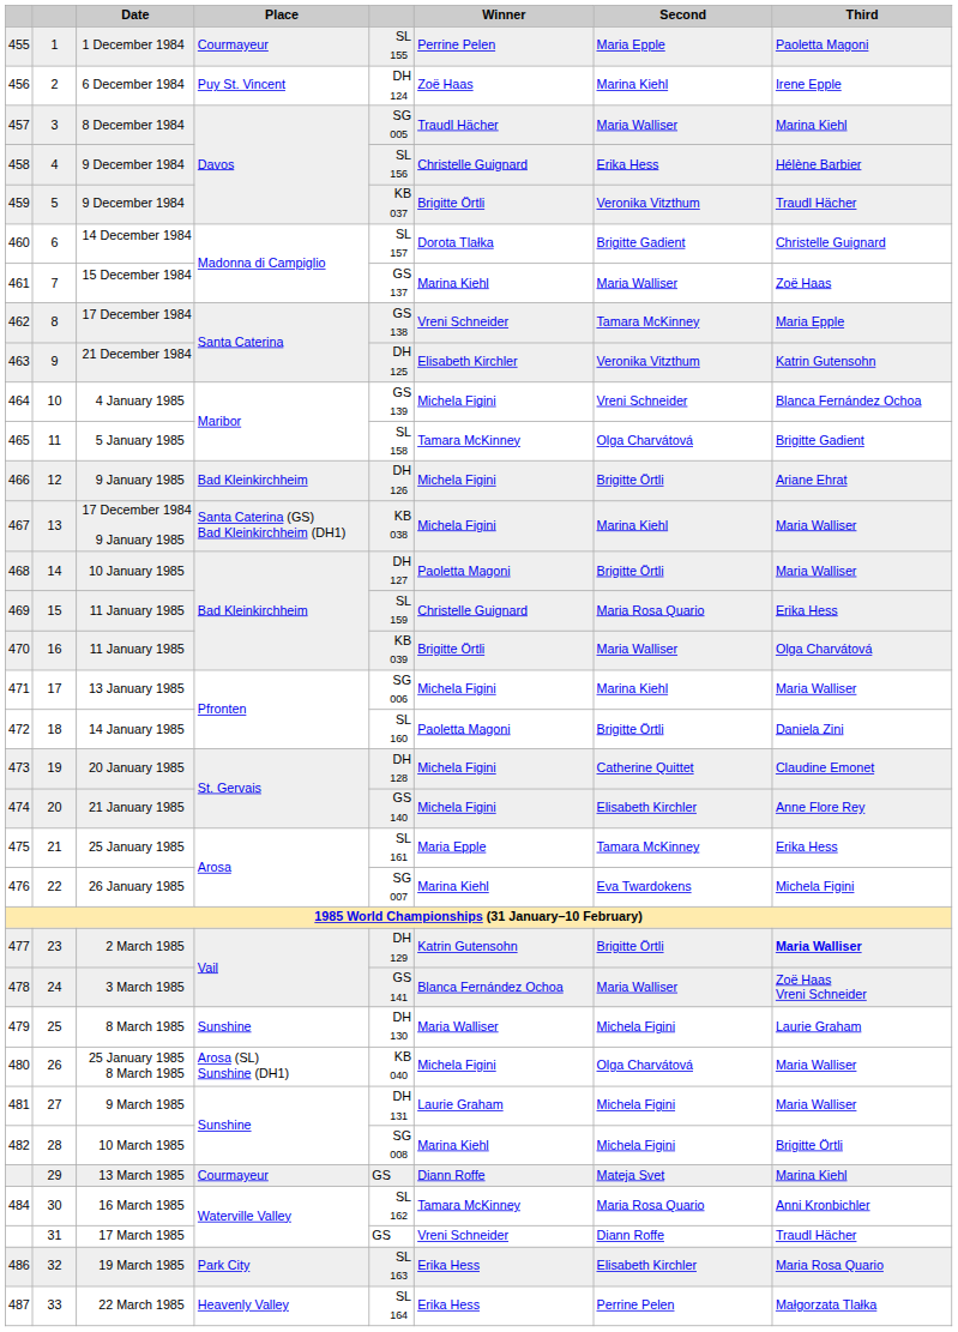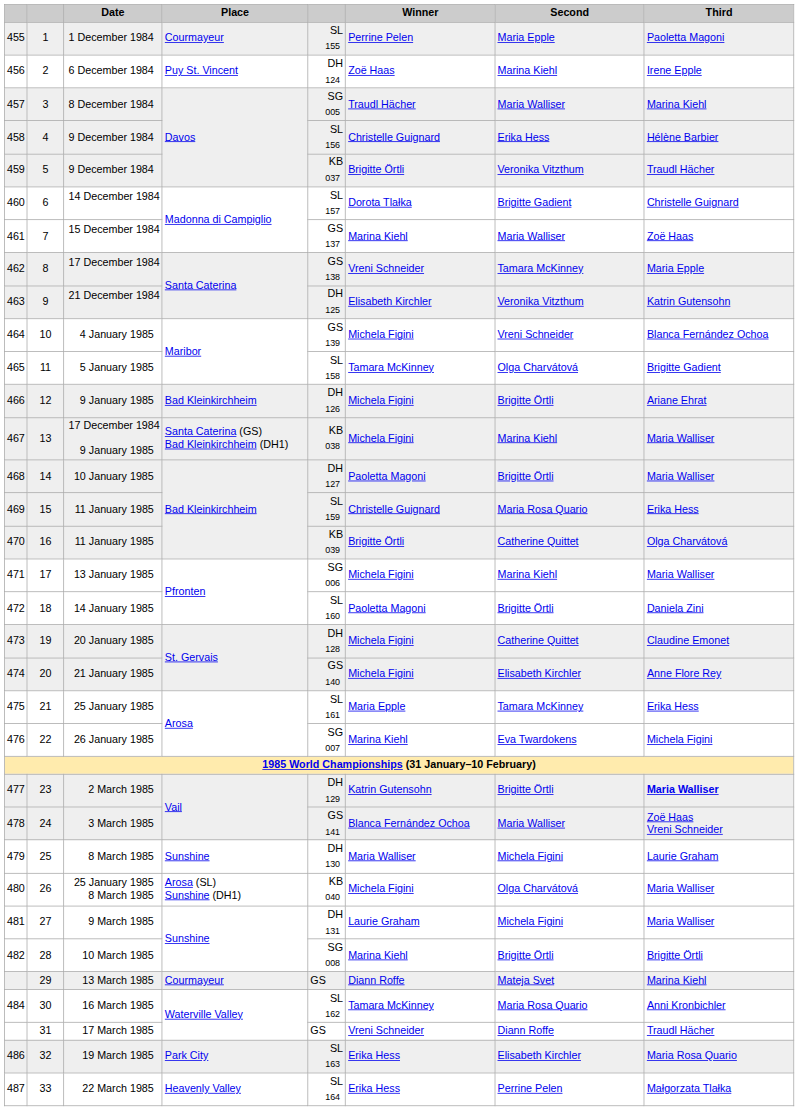 <table class="wikitable plainrowheaders" style="background:#fff; font-size:86%; line-height:16px; border:grey solid 1px; border-collapse:collapse;">
 <tr style="background:#ccc; text-align:center;">
 <td align="center" width="13"></td>
 <td align="center" width="40"></td>
 <td align="center" width="120"><strong>Date</strong></td>
 <td align="center" width="180"><strong>Place</strong></td>
 <td align="center" width="42"></td>
 <td align="center" width="185"><strong>Winner</strong></td>
 <td align="center" width="185"><strong>Second</strong></td>
 <td align="center" width="185"><strong>Third</strong></td>
 </tr>
 <tr bgcolor="#EFEFEF">
 <td align=center>455</td>
 <td align=center>1</td>
 <td align=right>1 December 1984  </td>
 <td> <a href='#'>Courmayeur</a></td>
 <td align=right>SL <sub>155</sub> </td>
 <td> <a href='#'>Perrine Pelen</a></td>
 <td> <a href='#'>Maria Epple</a></td>
 <td> <a href='#'>Paoletta Magoni</a></td>
 </tr>
 <tr align="left">
 <td align=center>456</td>
 <td align=center>2</td>
 <td align=right>6 December 1984  </td>
 <td> <a href='#'>Puy St. Vincent</a></td>
 <td align=right>DH <sub>124</sub> </td>
 <td> <a href='#'>Zoë Haas</a></td>
 <td> <a href='#'>Marina Kiehl</a></td>
 <td> <a href='#'>Irene Epple</a></td>
 </tr>
 <tr bgcolor="#EFEFEF">
 <td align=center>457</td>
 <td align=center>3</td>
 <td align=right>8 December 1984  </td>
 <td rowspan=3> <a href='#'>Davos</a></td>
 <td align=right>SG <sub>005</sub> </td>
 <td> <a href='#'>Traudl Hächer</a></td>
 <td> <a href='#'>Maria Walliser</a></td>
 <td> <a href='#'>Marina Kiehl</a></td>
 </tr>
 <tr bgcolor="#EFEFEF">
 <td align=center>458</td>
 <td align=center>4</td>
 <td align=right>9 December 1984  </td>
 <td align=right>SL <sub>156</sub> </td>
 <td> <a href='#'>Christelle Guignard</a></td>
 <td> <a href='#'>Erika Hess</a></td>
 <td> <a href='#'>Hélène Barbier</a></td>
 </tr>
 <tr bgcolor="#EFEFEF">
 <td align=center>459</td>
 <td align=center>5</td>
 <td align=right>9 December 1984  </td>
 <td align=right>KB <sub>037</sub> </td>
 <td> <a href='#'>Brigitte Örtli</a></td>
 <td> <a href='#'>Veronika Vitzthum</a></td>
 <td> <a href='#'>Traudl Hächer</a></td>
 </tr>
 <tr>
 <td align=center>460</td>
 <td align=center>6</td>
 <td align=right>14 December 1984  </td>
 <td rowspan=2> <a href='#'>Madonna di Campiglio</a></td>
 <td align=right>SL <sub>157</sub> </td>
 <td> <a href='#'>Dorota Tlałka</a></td>
 <td> <a href='#'>Brigitte Gadient</a></td>
 <td> <a href='#'>Christelle Guignard</a></td>
 </tr>
 <tr>
 <td align=center>461</td>
 <td align=center>7</td>
 <td align=right>15 December 1984  </td>
 <td align=right>GS <sub>137</sub> </td>
 <td> <a href='#'>Marina Kiehl</a></td>
 <td> <a href='#'>Maria Walliser</a></td>
 <td> <a href='#'>Zoë Haas</a></td>
 </tr>
 <tr bgcolor="#EFEFEF">
 <td align=center>462</td>
 <td align=center>8</td>
 <td align=right>17 December 1984  </td>
 <td rowspan=2> <a href='#'>Santa Caterina</a></td>
 <td align=right>GS <sub>138</sub> </td>
 <td> <a href='#'>Vreni Schneider</a></td>
 <td> <a href='#'>Tamara McKinney</a></td>
 <td> <a href='#'>Maria Epple</a></td>
 </tr>
 <tr bgcolor="#EFEFEF">
 <td align=center>463</td>
 <td align=center>9</td>
 <td align=right>21 December 1984  </td>
 <td align=right>DH <sub>125</sub> </td>
 <td> <a href='#'>Elisabeth Kirchler</a></td>
 <td> <a href='#'>Veronika Vitzthum</a></td>
 <td> <a href='#'>Katrin Gutensohn</a></td>
 </tr>
 <tr>
 <td align=center>464</td>
 <td align=center>10</td>
 <td align=right>4 January 1985  </td>
 <td rowspan=2> <a href='#'>Maribor</a></td>
 <td align=right>GS <sub>139</sub> </td>
 <td> <a href='#'>Michela Figini</a></td>
 <td> <a href='#'>Vreni Schneider</a></td>
 <td> <a href='#'>Blanca Fernández Ochoa</a></td>
 </tr>
 <tr>
 <td align=center>465</td>
 <td align=center>11</td>
 <td align=right>5 January 1985  </td>
 <td align=right>SL <sub>158</sub> </td>
 <td> <a href='#'>Tamara McKinney</a></td>
 <td> <a href='#'>Olga Charvátová</a></td>
 <td> <a href='#'>Brigitte Gadient</a></td>
 </tr>
 <tr bgcolor="#EFEFEF">
 <td align=center>466</td>
 <td align=center>12</td>
 <td align=right>9 January 1985  </td>
 <td> <a href='#'>Bad Kleinkirchheim</a></td>
 <td align=right>DH <sub>126</sub> </td>
 <td> <a href='#'>Michela Figini</a></td>
 <td> <a href='#'>Brigitte Örtli</a></td>
 <td> <a href='#'>Ariane Ehrat</a></td>
 </tr>
 <tr bgcolor="#EFEFEF">
 <td align=center>467</td>
 <td align=center>13</td>
 <td align=right>17 December 1984  <br>9 January 1985  </td>
 <td> <a href='#'>Santa Caterina</a> (GS)<br> <a href='#'>Bad Kleinkirchheim</a> (DH1)</td>
 <td align=right>KB <sub>038</sub> </td>
 <td> <a href='#'>Michela Figini</a></td>
 <td> <a href='#'>Marina Kiehl</a></td>
 <td> <a href='#'>Maria Walliser</a></td>
 </tr>
 <tr bgcolor="#EFEFEF">
 <td align=center>468</td>
 <td align=center>14</td>
 <td align=right>10 January 1985  </td>
 <td rowspan=3> <a href='#'>Bad Kleinkirchheim</a></td>
 <td align=right>DH <sub>127</sub> </td>
 <td> <a href='#'>Paoletta Magoni</a></td>
 <td> <a href='#'>Brigitte Örtli</a></td>
 <td> <a href='#'>Maria Walliser</a></td>
 </tr>
 <tr bgcolor="#EFEFEF">
 <td align=center>469</td>
 <td align=center>15</td>
 <td align=right>11 January 1985  </td>
 <td align=right>SL <sub>159</sub> </td>
 <td> <a href='#'>Christelle Guignard</a></td>
 <td> <a href='#'>Maria Rosa Quario</a></td>
 <td> <a href='#'>Erika Hess</a></td>
 </tr>
 <tr bgcolor="#EFEFEF">
 <td align=center>470</td>
 <td align=center>16</td>
 <td align=right>11 January 1985  </td>
 <td align=right>KB <sub>039</sub> </td>
 <td> <a href='#'>Brigitte Örtli</a></td>
-<td> <a href='#'>Maria Walliser</a></td>
+<td> <a href='#'>Catherine Quittet</a></td>
 <td> <a href='#'>Olga Charvátová</a></td>
 </tr>
 <tr>
 <td align=center>471</td>
 <td align=center>17</td>
 <td align=right>13 January 1985  </td>
 <td rowspan=2> <a href='#'>Pfronten</a></td>
 <td align=right>SG <sub>006</sub> </td>
 <td> <a href='#'>Michela Figini</a></td>
 <td> <a href='#'>Marina Kiehl</a></td>
 <td> <a href='#'>Maria Walliser</a></td>
 </tr>
 <tr>
 <td align=center>472</td>
 <td align=center>18</td>
 <td align=right>14 January 1985  </td>
 <td align=right>SL <sub>160</sub> </td>
 <td> <a href='#'>Paoletta Magoni</a></td>
 <td> <a href='#'>Brigitte Örtli</a></td>
 <td> <a href='#'>Daniela Zini</a></td>
 </tr>
 <tr bgcolor="#EFEFEF">
 <td align=center>473</td>
 <td align=center>19</td>
 <td align=right>20 January 1985  </td>
 <td rowspan=2> <a href='#'>St. Gervais</a></td>
 <td align=right>DH <sub>128</sub> </td>
 <td> <a href='#'>Michela Figini</a></td>
 <td> <a href='#'>Catherine Quittet</a></td>
 <td> <a href='#'>Claudine Emonet</a></td>
 </tr>
 <tr bgcolor="#EFEFEF">
 <td align=center>474</td>
 <td align=center>20</td>
 <td align=right>21 January 1985  </td>
 <td align=right>GS <sub>140</sub> </td>
 <td> <a href='#'>Michela Figini</a></td>
 <td> <a href='#'>Elisabeth Kirchler</a></td>
 <td> <a href='#'>Anne Flore Rey</a></td>
 </tr>
 <tr>
 <td align=center>475</td>
 <td align=center>21</td>
 <td align=right>25 January 1985  </td>
 <td rowspan=2> <a href='#'>Arosa</a></td>
 <td align=right>SL <sub>161</sub> </td>
 <td> <a href='#'>Maria Epple</a></td>
 <td> <a href='#'>Tamara McKinney</a></td>
 <td> <a href='#'>Erika Hess</a></td>
 </tr>
 <tr>
 <td align=center>476</td>
 <td align=center>22</td>
 <td align=right>26 January 1985  </td>
 <td align=right>SG <sub>007</sub> </td>
 <td> <a href='#'>Marina Kiehl</a></td>
 <td> <a href='#'>Eva Twardokens</a></td>
 <td> <a href='#'>Michela Figini</a></td>
 </tr>
 <tr style="background:#FFEBAD">
 <td colspan="8" style="text-align:center;"><strong><a href='#'>1985 World Championships</a> (31 January–10 February)</strong></td>
 </tr>
 <tr bgcolor="#EFEFEF">
 <td align=center>477</td>
 <td align=center>23</td>
 <td align=right>2 March 1985  </td>
 <td rowspan=2> <a href='#'>Vail</a></td>
 <td align=right>DH <sub>129</sub> </td>
 <td> <a href='#'>Katrin Gutensohn</a></td>
 <td> <a href='#'>Brigitte Örtli</a></td>
 <td><strong> <a href='#'>Maria Walliser</a></strong></td>
 </tr>
 <tr bgcolor="#EFEFEF">
 <td align=center>478</td>
 <td align=center>24</td>
 <td align=right>3 March 1985  </td>
 <td align=right>GS <sub>141</sub> </td>
 <td> <a href='#'>Blanca Fernández Ochoa</a></td>
 <td> <a href='#'>Maria Walliser</a></td>
 <td> <a href='#'>Zoë Haas</a><br> <a href='#'>Vreni Schneider</a></td>
 </tr>
 <tr>
 <td align=center>479</td>
 <td align=center>25</td>
 <td align=right>8 March 1985  </td>
 <td> <a href='#'>Sunshine</a></td>
 <td align=right>DH <sub>130</sub> </td>
 <td> <a href='#'>Maria Walliser</a></td>
 <td> <a href='#'>Michela Figini</a></td>
 <td> <a href='#'>Laurie Graham</a></td>
 </tr>
 <tr>
 <td align=center>480</td>
 <td align=center>26</td>
 <td align=right>25 January 1985  <br>8 March 1985  </td>
 <td> <a href='#'>Arosa</a> (SL)<br> <a href='#'>Sunshine</a> (DH1)</td>
 <td align=right>KB <sub>040</sub> </td>
 <td> <a href='#'>Michela Figini</a></td>
 <td> <a href='#'>Olga Charvátová</a></td>
 <td> <a href='#'>Maria Walliser</a></td>
 </tr>
 <tr>
 <td align=center>481</td>
 <td align=center>27</td>
 <td align=right>9 March 1985  </td>
 <td rowspan=2> <a href='#'>Sunshine</a></td>
 <td align=right>DH <sub>131</sub> </td>
 <td> <a href='#'>Laurie Graham</a></td>
 <td> <a href='#'>Michela Figini</a></td>
 <td> <a href='#'>Maria Walliser</a></td>
 </tr>
 <tr>
 <td align=center>482</td>
 <td align=center>28</td>
 <td align=right>10 March 1985  </td>
 <td align=right>SG <sub>008</sub> </td>
 <td> <a href='#'>Marina Kiehl</a></td>
-<td> <a href='#'>Michela Figini</a></td>
+<td> <a href='#'>Brigitte Örtli</a></td>
 <td> <a href='#'>Brigitte Örtli</a></td>
 </tr>
 <tr bgcolor="#EFEFEF">
 <td align=center></td>
 <td align=center>29</td>
 <td align=right>13 March 1985  </td>
 <td> <a href='#'>Courmayeur</a></td>
 <td>GS</td>
 <td> <a href='#'>Diann Roffe</a></td>
 <td> <a href='#'>Mateja Svet</a></td>
 <td> <a href='#'>Marina Kiehl</a></td>
 </tr>
 <tr>
 <td align=center>484</td>
 <td align=center>30</td>
 <td align=right>16 March 1985  </td>
 <td rowspan=2> <a href='#'>Waterville Valley</a></td>
 <td align=right>SL <sub>162</sub> </td>
 <td> <a href='#'>Tamara McKinney</a></td>
 <td> <a href='#'>Maria Rosa Quario</a></td>
 <td> <a href='#'>Anni Kronbichler</a></td>
 </tr>
 <tr align="left">
 <td align=center></td>
 <td align=center>31</td>
 <td align=right>17 March 1985  </td>
 <td>GS</td>
 <td> <a href='#'>Vreni Schneider</a></td>
 <td> <a href='#'>Diann Roffe</a></td>
 <td> <a href='#'>Traudl Hächer</a></td>
 </tr>
 <tr bgcolor="#EFEFEF">
 <td align=center>486</td>
 <td align=center>32</td>
 <td align=right>19 March 1985  </td>
 <td> <a href='#'>Park City</a></td>
 <td align=right>SL <sub>163</sub> </td>
 <td> <a href='#'>Erika Hess</a></td>
 <td> <a href='#'>Elisabeth Kirchler</a></td>
 <td> <a href='#'>Maria Rosa Quario</a></td>
 </tr>
 <tr>
 <td align=center>487</td>
 <td align=center>33</td>
 <td align=right>22 March 1985  </td>
 <td> <a href='#'>Heavenly Valley</a></td>
 <td align=right>SL <sub>164</sub> </td>
 <td> <a href='#'>Erika Hess</a></td>
 <td> <a href='#'>Perrine Pelen</a></td>
 <td> <a href='#'>Małgorzata Tlałka</a></td>
 </tr>
 </table>
